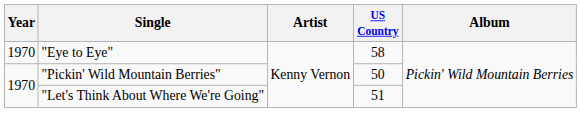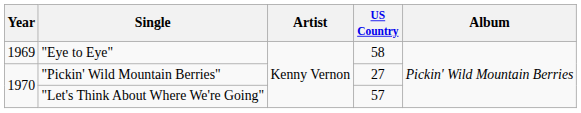 <table class="wikitable">
 <tr>
 <th>Year</th>
 <th>Single</th>
 <th>Artist</th>
 <th width="50"><small><a href='#'>US Country</a></small></th>
 <th>Album</th>
 </tr>
 <tr>
-<td>1970</td>
+<td>1969</td>
 <td>"Eye to Eye"</td>
 <td rowspan="3">Kenny Vernon</td>
 <td align="center">58</td>
 <td rowspan="3"><em>Pickin' Wild Mountain Berries</em></td>
 </tr>
 <tr>
 <td rowspan="2">1970</td>
 <td>"Pickin' Wild Mountain Berries"</td>
-<td align="center">50</td>
+<td align="center">27</td>
 </tr>
 <tr>
 <td>"Let's Think About Where We're Going"</td>
-<td align="center">51</td>
+<td align="center">57</td>
 </tr>
 </table>
